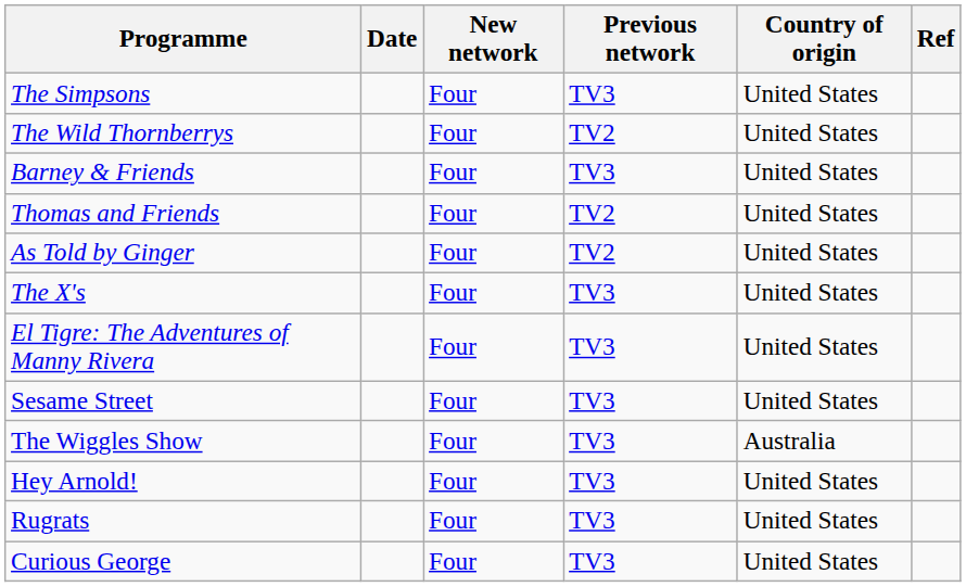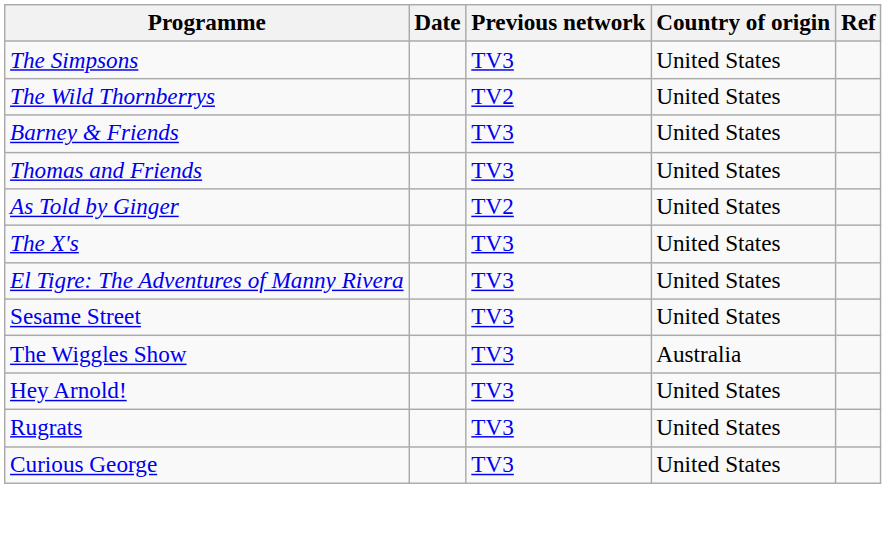 <table class="wikitable plainrowheaders sortable" style="text-align:left">
 <tr>
 <th scope="col">Programme</th>
 <th scope="col">Date</th>
-<th scope="col">New network</th>
 <th scope="col">Previous network</th>
 <th scope="col">Country of origin</th>
 <th scope="col" class="unsortable">Ref</th>
 </tr>
 <tr>
 <td><em><a href='#'>The Simpsons</a></em></td>
 <td></td>
-<td><a href='#'>Four</a></td>
 <td><a href='#'>TV3</a></td>
 <td>United States</td>
 <td></td>
 </tr>
 <tr>
 <td><em><a href='#'>The Wild Thornberrys</a></em></td>
 <td></td>
-<td><a href='#'>Four</a></td>
 <td><a href='#'>TV2</a></td>
 <td>United States</td>
 <td></td>
 </tr>
 <tr>
 <td><em><a href='#'>Barney & Friends</a></em></td>
 <td></td>
-<td><a href='#'>Four</a></td>
 <td><a href='#'>TV3</a></td>
 <td>United States</td>
 <td></td>
 </tr>
 <tr>
 <td><em><a href='#'>Thomas and Friends</a></em></td>
 <td></td>
-<td><a href='#'>Four</a></td>
-<td><a href='#'>TV2</a></td>
+<td><a href='#'>TV3</a></td>
 <td>United States</td>
 <td></td>
 </tr>
 <tr>
 <td><em><a href='#'>As Told by Ginger</a></em></td>
 <td></td>
-<td><a href='#'>Four</a></td>
 <td><a href='#'>TV2</a></td>
 <td>United States</td>
 <td></td>
 </tr>
 <tr>
 <td><em><a href='#'>The X's</a></em></td>
 <td></td>
-<td><a href='#'>Four</a></td>
 <td><a href='#'>TV3</a></td>
 <td>United States</td>
 <td></td>
 </tr>
 <tr>
 <td><em><a href='#'>El Tigre: The Adventures of Manny Rivera</a></td>
 <td></td>
-<td><a href='#'>Four</a></td>
 <td><a href='#'>TV3</a></td>
 <td>United States</td>
 <td></td>
 </tr>
 <tr>
 <td></em><a href='#'>Sesame Street</a><em></td>
 <td></td>
-<td><a href='#'>Four</a></td>
 <td><a href='#'>TV3</a></td>
 <td>United States</td>
 <td></td>
 </tr>
 <tr>
 <td></em><a href='#'>The Wiggles Show</a><em></td>
 <td></td>
-<td><a href='#'>Four</a></td>
 <td><a href='#'>TV3</a></td>
 <td>Australia</td>
 <td></td>
 </tr>
 <tr>
 <td></em><a href='#'>Hey Arnold!</a><em></td>
 <td></td>
-<td><a href='#'>Four</a></td>
 <td><a href='#'>TV3</a></td>
 <td>United States</td>
 <td></td>
 </tr>
 <tr>
 <td></em><a href='#'>Rugrats</a><em></td>
 <td></td>
-<td><a href='#'>Four</a></td>
 <td><a href='#'>TV3</a></td>
 <td>United States</td>
 <td></td>
 </tr>
 <tr>
 <td></em><a href='#'>Curious George</a><em></td>
 <td></td>
-<td><a href='#'>Four</a></td>
 <td><a href='#'>TV3</a></td>
 <td>United States</td>
 <td></td>
 </tr>
 </table>
